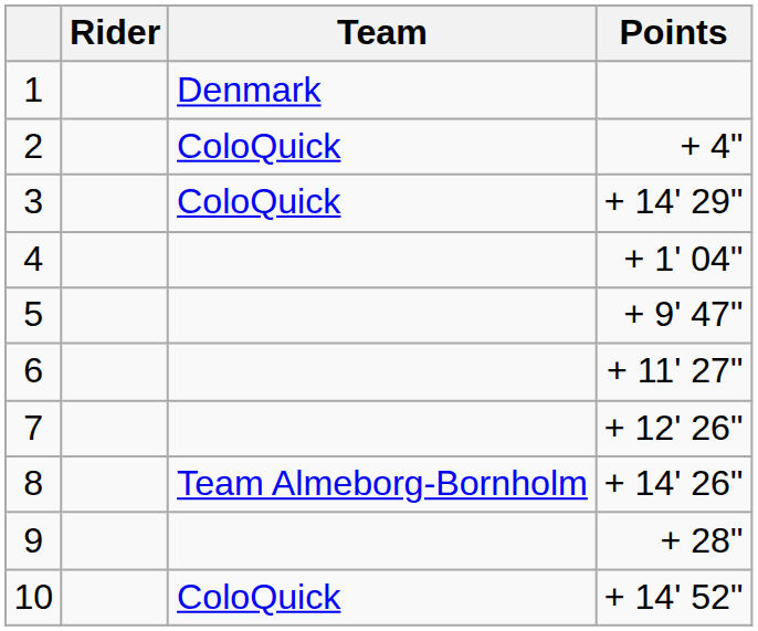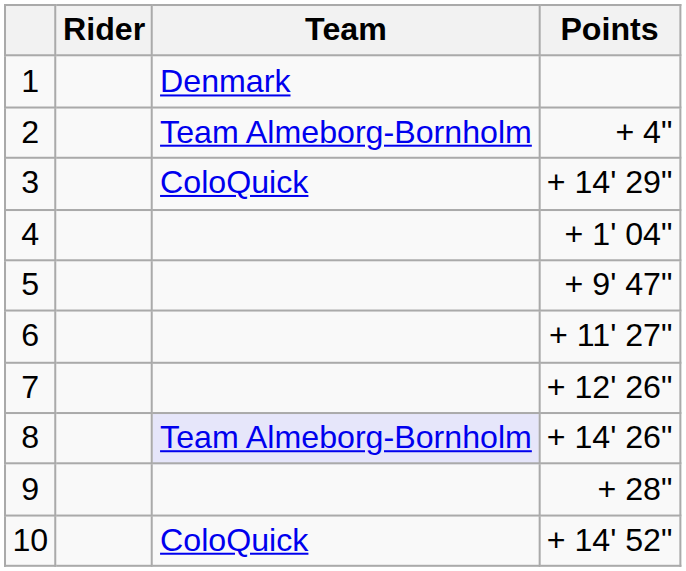 <table class="wikitable">
 <tr>
 <th></th>
 <th>Rider</th>
 <th>Team</th>
 <th>Points</th>
 </tr>
 <tr>
 <td style="text-align:center;">1</td>
 <td> </td>
 <td><a href='#'>Denmark</a></td>
 <td style="text-align:right;"><strong></strong></td>
 </tr>
 <tr>
 <td style="text-align:center;">2</td>
 <td></td>
-<td><a href='#'>ColoQuick</a></td>
+<td><a href='#'>Team Almeborg-Bornholm</a></td>
 <td style="text-align:right;">+ 4"</td>
 </tr>
 <tr>
 <td style="text-align:center;">3</td>
 <td></td>
 <td><a href='#'>ColoQuick</a></td>
 <td style="text-align:right;">+ 14' 29"</td>
 </tr>
 <tr>
 <td style="text-align:center;">4</td>
 <td></td>
 <td></td>
 <td style="text-align:right;">+ 1' 04"</td>
 </tr>
 <tr>
 <td style="text-align:center;">5</td>
 <td></td>
 <td></td>
 <td style="text-align:right;">+ 9' 47"</td>
 </tr>
 <tr>
 <td style="text-align:center;">6</td>
 <td></td>
 <td></td>
 <td style="text-align:right;">+ 11' 27"</td>
 </tr>
 <tr>
 <td style="text-align:center;">7</td>
 <td></td>
 <td></td>
 <td style="text-align:right;">+ 12' 26"</td>
 </tr>
 <tr>
 <td style="text-align:center;">8</td>
 <td></td>
-<td><a href='#'>Team Almeborg-Bornholm</a></td>
+<td style="background: lavender;"><a href='#'>Team Almeborg-Bornholm</a></td>
 <td style="text-align:right;">+ 14' 26"</td>
 </tr>
 <tr>
 <td style="text-align:center;">9</td>
 <td></td>
 <td></td>
 <td style="text-align:right;">+ 28"</td>
 </tr>
 <tr>
 <td style="text-align:center;">10</td>
 <td></td>
 <td><a href='#'>ColoQuick</a></td>
 <td style="text-align:right;">+ 14' 52"</td>
 </tr>
 </table>
